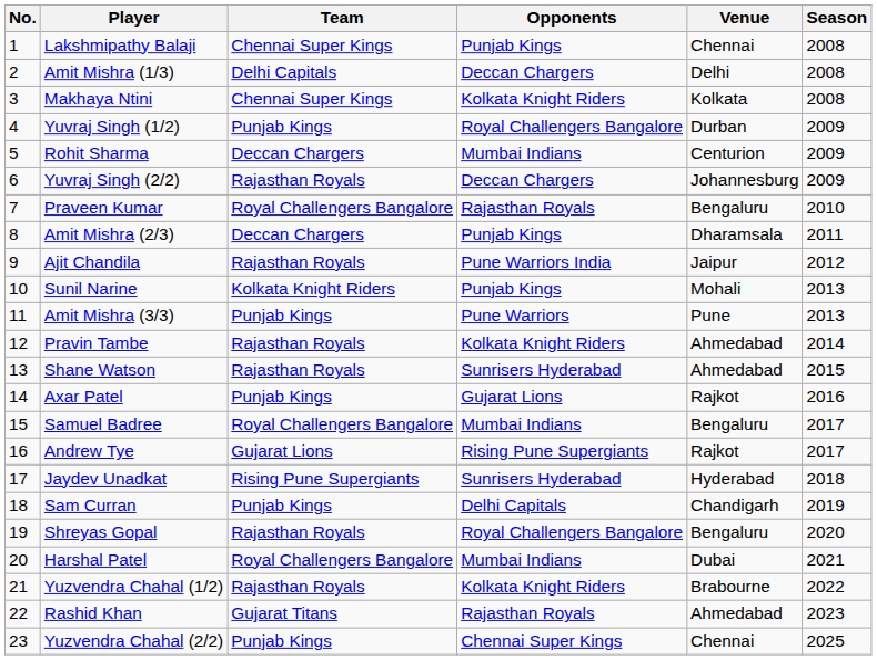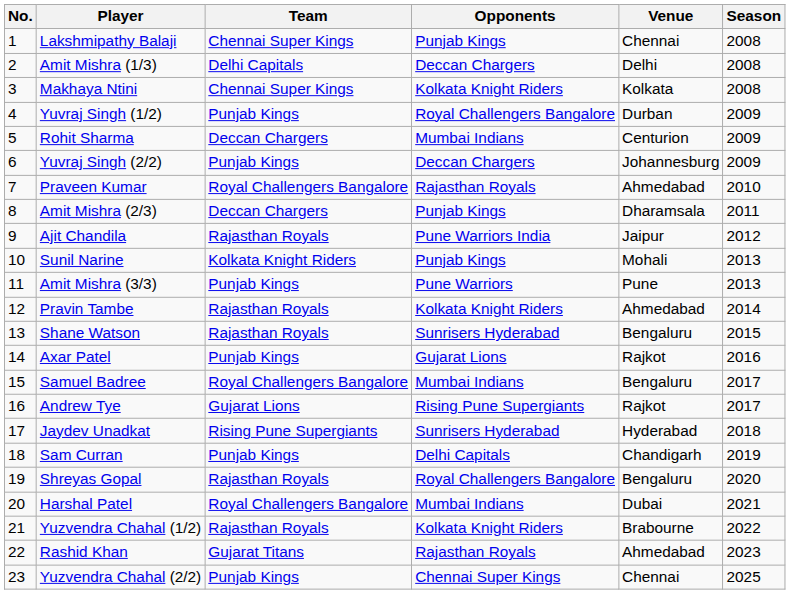 <table class="wikitable">
 <tr>
 <th>No.</th>
 <th>Player</th>
 <th>Team</th>
 <th>Opponents</th>
 <th>Venue</th>
 <th>Season</th>
 </tr>
 <tr>
 <td>1</td>
 <td><a href='#'>Lakshmipathy Balaji</a></td>
 <td><a href='#'>Chennai Super Kings</a></td>
 <td><a href='#'>Punjab Kings</a></td>
 <td>Chennai</td>
 <td>2008</td>
 </tr>
 <tr>
 <td>2</td>
 <td><a href='#'>Amit Mishra</a> (1/3)</td>
 <td><a href='#'>Delhi Capitals</a></td>
 <td><a href='#'>Deccan Chargers</a></td>
 <td>Delhi</td>
 <td>2008</td>
 </tr>
 <tr>
 <td>3</td>
 <td><a href='#'>Makhaya Ntini</a></td>
 <td><a href='#'>Chennai Super Kings</a></td>
 <td><a href='#'>Kolkata Knight Riders</a></td>
 <td>Kolkata</td>
 <td>2008</td>
 </tr>
 <tr>
 <td>4</td>
 <td><a href='#'>Yuvraj Singh</a> (1/2)</td>
 <td><a href='#'>Punjab Kings</a></td>
 <td><a href='#'>Royal Challengers Bangalore</a></td>
 <td>Durban</td>
 <td>2009</td>
 </tr>
 <tr>
 <td>5</td>
 <td><a href='#'>Rohit Sharma</a></td>
 <td><a href='#'>Deccan Chargers</a></td>
 <td><a href='#'>Mumbai Indians</a></td>
 <td>Centurion</td>
 <td>2009</td>
 </tr>
 <tr>
 <td>6</td>
 <td><a href='#'>Yuvraj Singh</a> (2/2)</td>
-<td><a href='#'>Rajasthan Royals</a></td>
+<td><a href='#'>Punjab Kings</a></td>
 <td><a href='#'>Deccan Chargers</a></td>
 <td>Johannesburg</td>
 <td>2009</td>
 </tr>
 <tr>
 <td>7</td>
 <td><a href='#'>Praveen Kumar</a></td>
 <td><a href='#'>Royal Challengers Bangalore</a></td>
 <td><a href='#'>Rajasthan Royals</a></td>
-<td>Bengaluru</td>
+<td>Ahmedabad</td>
 <td>2010</td>
 </tr>
 <tr>
 <td>8</td>
 <td><a href='#'>Amit Mishra</a> (2/3)</td>
 <td><a href='#'>Deccan Chargers</a></td>
 <td><a href='#'>Punjab Kings</a></td>
 <td>Dharamsala</td>
 <td>2011</td>
 </tr>
 <tr>
 <td>9</td>
 <td><a href='#'>Ajit Chandila</a></td>
 <td><a href='#'>Rajasthan Royals</a></td>
 <td><a href='#'>Pune Warriors India</a></td>
 <td>Jaipur</td>
 <td>2012</td>
 </tr>
 <tr>
 <td>10</td>
 <td><a href='#'>Sunil Narine</a></td>
 <td><a href='#'>Kolkata Knight Riders</a></td>
 <td><a href='#'>Punjab Kings</a></td>
 <td>Mohali</td>
 <td>2013</td>
 </tr>
 <tr>
 <td>11</td>
 <td><a href='#'>Amit Mishra</a> (3/3)</td>
 <td><a href='#'>Punjab Kings</a></td>
 <td><a href='#'>Pune Warriors</a></td>
 <td>Pune</td>
 <td>2013</td>
 </tr>
 <tr>
 <td>12</td>
 <td><a href='#'>Pravin Tambe</a></td>
 <td><a href='#'>Rajasthan Royals</a></td>
 <td><a href='#'>Kolkata Knight Riders</a></td>
 <td>Ahmedabad</td>
 <td>2014</td>
 </tr>
 <tr>
 <td>13</td>
 <td><a href='#'>Shane Watson</a></td>
 <td><a href='#'>Rajasthan Royals</a></td>
 <td><a href='#'>Sunrisers Hyderabad</a></td>
-<td>Ahmedabad</td>
+<td>Bengaluru</td>
 <td>2015</td>
 </tr>
 <tr>
 <td>14</td>
 <td><a href='#'>Axar Patel</a></td>
 <td><a href='#'>Punjab Kings</a></td>
 <td><a href='#'>Gujarat Lions</a></td>
 <td>Rajkot</td>
 <td>2016</td>
 </tr>
 <tr>
 <td>15</td>
 <td><a href='#'>Samuel Badree</a></td>
 <td><a href='#'>Royal Challengers Bangalore</a></td>
 <td><a href='#'>Mumbai Indians</a></td>
 <td>Bengaluru</td>
 <td>2017</td>
 </tr>
 <tr>
 <td>16</td>
 <td><a href='#'>Andrew Tye</a></td>
 <td><a href='#'>Gujarat Lions</a></td>
 <td><a href='#'>Rising Pune Supergiants</a></td>
 <td>Rajkot</td>
 <td>2017</td>
 </tr>
 <tr>
 <td>17</td>
 <td><a href='#'>Jaydev Unadkat</a></td>
 <td><a href='#'>Rising Pune Supergiants</a></td>
 <td><a href='#'>Sunrisers Hyderabad</a></td>
 <td>Hyderabad</td>
 <td>2018</td>
 </tr>
 <tr>
 <td>18</td>
 <td><a href='#'>Sam Curran</a></td>
 <td><a href='#'>Punjab Kings</a></td>
 <td><a href='#'>Delhi Capitals</a></td>
 <td>Chandigarh</td>
 <td>2019</td>
 </tr>
 <tr>
 <td>19</td>
 <td><a href='#'>Shreyas Gopal</a></td>
 <td><a href='#'>Rajasthan Royals</a></td>
 <td><a href='#'>Royal Challengers Bangalore</a></td>
 <td>Bengaluru</td>
 <td>2020</td>
 </tr>
 <tr>
 <td>20</td>
 <td><a href='#'>Harshal Patel</a></td>
 <td><a href='#'>Royal Challengers Bangalore</a></td>
 <td><a href='#'>Mumbai Indians</a></td>
 <td>Dubai</td>
 <td>2021</td>
 </tr>
 <tr>
 <td>21</td>
 <td><a href='#'>Yuzvendra Chahal</a> (1/2)</td>
 <td><a href='#'>Rajasthan Royals</a></td>
 <td><a href='#'>Kolkata Knight Riders</a></td>
 <td>Brabourne</td>
 <td>2022</td>
 </tr>
 <tr>
 <td>22</td>
 <td><a href='#'>Rashid Khan</a></td>
 <td><a href='#'>Gujarat Titans</a></td>
 <td><a href='#'>Rajasthan Royals</a></td>
 <td>Ahmedabad</td>
 <td>2023</td>
 </tr>
 <tr>
 <td>23</td>
 <td><a href='#'>Yuzvendra Chahal</a> (2/2)</td>
 <td><a href='#'>Punjab Kings</a></td>
 <td><a href='#'>Chennai Super Kings</a></td>
 <td>Chennai</td>
 <td>2025</td>
 </tr>
 </table>
